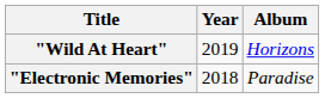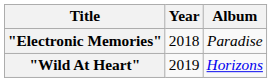 <table class="wikitable plainrowheaders" style="text-align:center;">
 <tr>
 <th scope="col" rowspan="1">Title</th>
 <th scope="col" rowspan="1">Year</th>
 <th scope="col" rowspan="1">Album</th>
 </tr>
 <tr>
+<th scope="row">"Electronic Memories"<br></th>
+<td>2018</td>
+<td><em>Paradise</em></td>
+</tr>
+<tr>
 <th scope="row">"Wild At Heart"<br></th>
 <td>2019</td>
 <td><em><a href='#'>Horizons</a></em></td>
 </tr>
-<tr>
-<th scope="row">"Electronic Memories"<br></th>
-<td>2018</td>
-<td><em>Paradise</em></td>
-</tr>
 </table>
